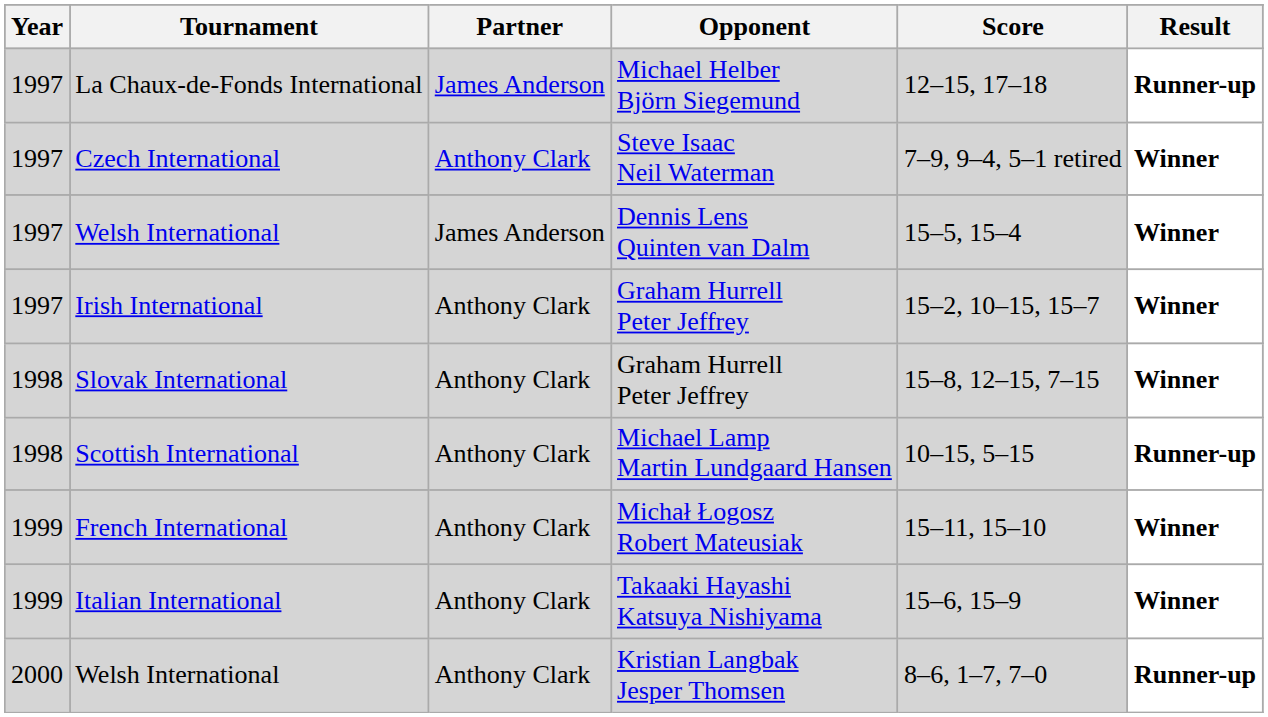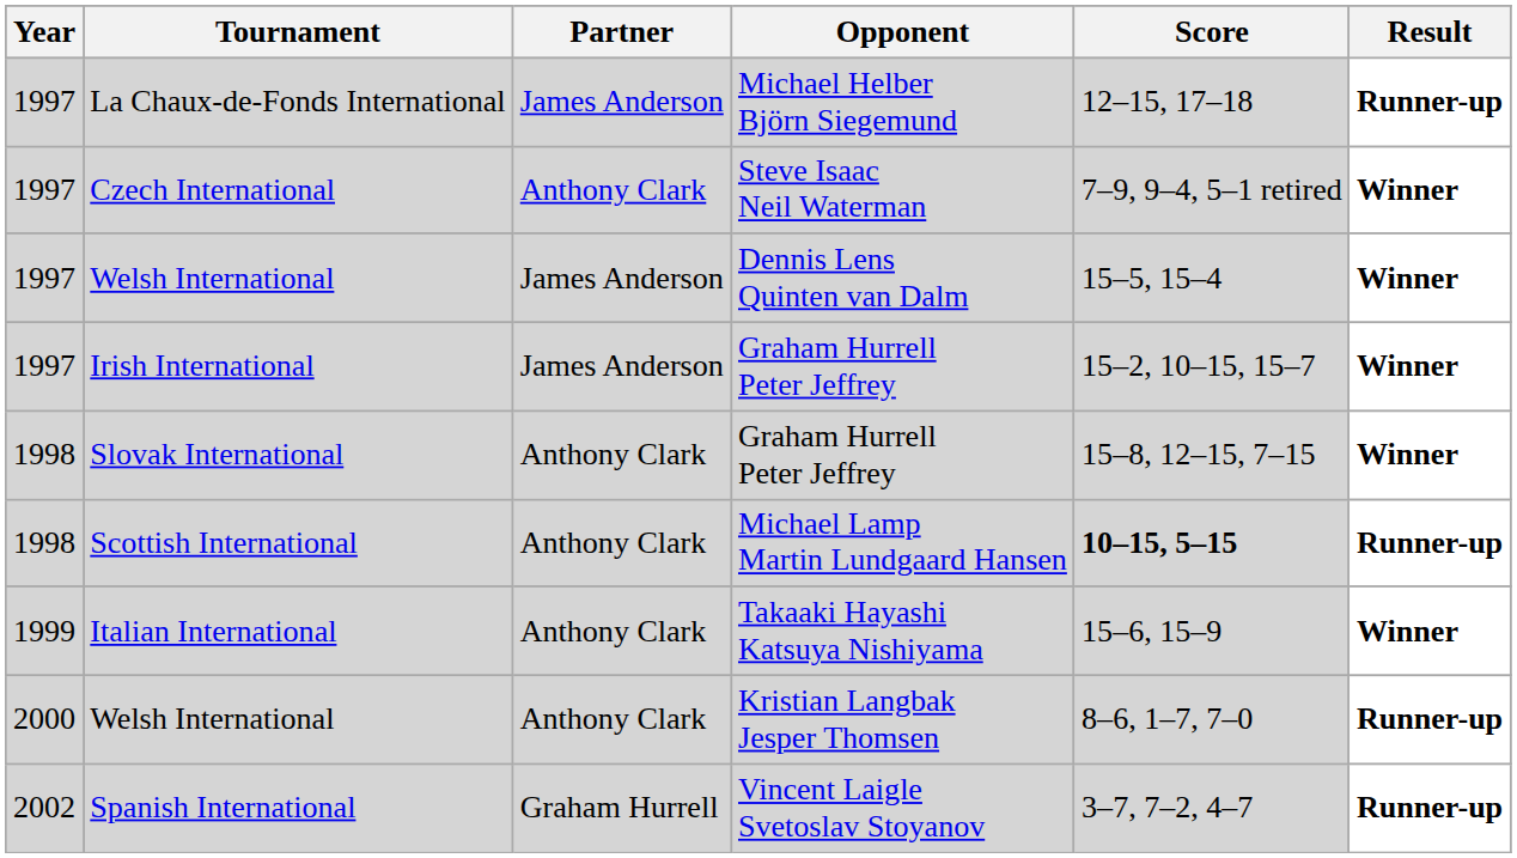 <table class="sortable wikitable" style="font-size: 90%;">
 <tr>
 <th>Year</th>
 <th>Tournament</th>
 <th>Partner</th>
 <th>Opponent</th>
 <th>Score</th>
 <th>Result</th>
 </tr>
 <tr style="background:#D5D5D5">
 <td align="center">1997</td>
 <td align="left">La Chaux-de-Fonds International</td>
 <td align="left"> <a href='#'>James Anderson</a></td>
 <td align="left"> <a href='#'>Michael Helber</a> <br>  <a href='#'>Björn Siegemund</a></td>
 <td align="left">12–15, 17–18</td>
 <td style="text-align:left; background:white"> <strong>Runner-up</strong></td>
 </tr>
 <tr style="background:#D5D5D5">
 <td align="center">1997</td>
 <td align="left"><a href='#'>Czech International</a></td>
 <td align="left"> <a href='#'>Anthony Clark</a></td>
 <td align="left"> <a href='#'>Steve Isaac</a> <br>  <a href='#'>Neil Waterman</a></td>
 <td align="left">7–9, 9–4, 5–1 retired</td>
 <td style="text-align:left; background:white"> <strong>Winner</strong></td>
 </tr>
 <tr style="background:#D5D5D5">
 <td align="center">1997</td>
 <td align="left"><a href='#'>Welsh International</a></td>
 <td align="left"> James Anderson</td>
 <td align="left"> <a href='#'>Dennis Lens</a> <br>  <a href='#'>Quinten van Dalm</a></td>
 <td align="left">15–5, 15–4</td>
 <td style="text-align:left; background:white"> <strong>Winner</strong></td>
 </tr>
 <tr style="background:#D5D5D5">
 <td align="center">1997</td>
 <td align="left"><a href='#'>Irish International</a></td>
-<td align="left"> Anthony Clark</td>
+<td align="left"> James Anderson</td>
 <td align="left"> <a href='#'>Graham Hurrell</a> <br>  <a href='#'>Peter Jeffrey</a></td>
 <td align="left">15–2, 10–15, 15–7</td>
 <td style="text-align:left; background:white"> <strong>Winner</strong></td>
 </tr>
 <tr style="background:#D5D5D5">
 <td align="center">1998</td>
 <td align="left"><a href='#'>Slovak International</a></td>
 <td align="left"> Anthony Clark</td>
 <td align="left"> Graham Hurrell <br>  Peter Jeffrey</td>
 <td align="left">15–8, 12–15, 7–15</td>
 <td style="text-align:left; background:white"> <strong>Winner</strong></td>
 </tr>
 <tr style="background:#D5D5D5">
 <td align="center">1998</td>
 <td align="left"><a href='#'>Scottish International</a></td>
 <td align="left"> Anthony Clark</td>
 <td align="left"> <a href='#'>Michael Lamp</a> <br>  <a href='#'>Martin Lundgaard Hansen</a></td>
-<td align="left">10–15, 5–15</td>
+<td align="left"><strong>10–15, 5–15</strong></td>
 <td style="text-align:left; background:white"> <strong>Runner-up</strong></td>
-</tr>
-<tr style="background:#D5D5D5">
-<td align="center">1999</td>
-<td align="left"><a href='#'>French International</a></td>
-<td align="left"> Anthony Clark</td>
-<td align="left"> <a href='#'>Michał Łogosz</a> <br>  <a href='#'>Robert Mateusiak</a></td>
-<td align="left">15–11, 15–10</td>
-<td style="text-align:left; background:white"> <strong>Winner</strong></td>
 </tr>
 <tr style="background:#D5D5D5">
 <td align="center">1999</td>
 <td align="left"><a href='#'>Italian International</a></td>
 <td align="left"> Anthony Clark</td>
 <td align="left"> <a href='#'>Takaaki Hayashi</a> <br>  <a href='#'>Katsuya Nishiyama</a></td>
 <td align="left">15–6, 15–9</td>
 <td style="text-align:left; background:white"> <strong>Winner</strong></td>
 </tr>
 <tr style="background:#D5D5D5">
 <td align="center">2000</td>
 <td align="left">Welsh International</td>
 <td align="left"> Anthony Clark</td>
 <td align="left"> <a href='#'>Kristian Langbak</a> <br>  <a href='#'>Jesper Thomsen</a></td>
 <td align="left">8–6, 1–7, 7–0</td>
 <td style="text-align:left; background:white"> <strong>Runner-up</strong></td>
 </tr>
+<tr style="background:#D5D5D5">
+<td align="center">2002</td>
+<td align="left"><a href='#'>Spanish International</a></td>
+<td align="left"> Graham Hurrell</td>
+<td align="left"> <a href='#'>Vincent Laigle</a> <br>  <a href='#'>Svetoslav Stoyanov</a></td>
+<td align="left">3–7, 7–2, 4–7</td>
+<td style="text-align:left; background:white"> <strong>Runner-up</strong></td>
+</tr>
 </table>
